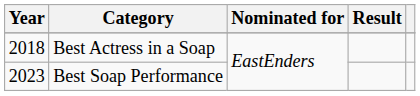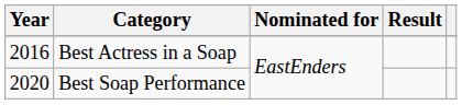 <table class="wikitable plainrowheaders">
 <tr>
 <th scope="col">Year</th>
 <th scope="col">Category</th>
 <th scope="col">Nominated for</th>
 <th scope="col">Result</th>
 <th scope="col"></th>
 </tr>
 <tr>
 </tr>
 <tr>
-<td>2018</td>
+<td>2016</td>
 <td>Best Actress in a Soap</td>
 <td rowspan="2"><em>EastEnders</em></td>
 <td></td>
 <td align="center"></td>
 </tr>
 <tr>
-<td>2023</td>
+<td>2020</td>
 <td>Best Soap Performance</td>
 <td></td>
 <td align="center"></td>
 </tr>
 </table>
